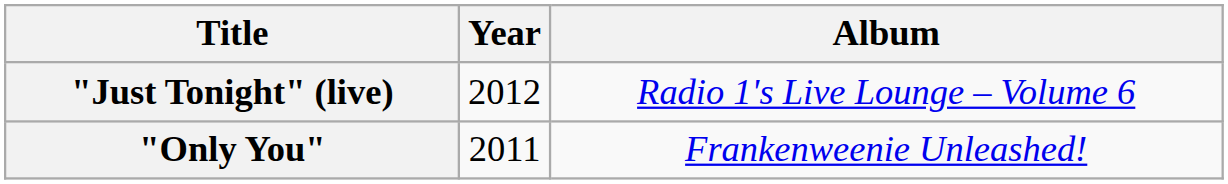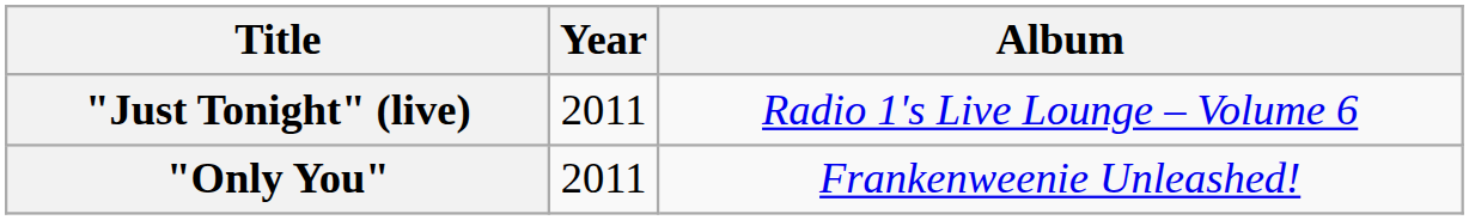 <table class="wikitable plainrowheaders" style="text-align:center">
 <tr>
 <th scope="col" style="width:12em;">Title</th>
 <th scope="col">Year</th>
 <th scope="col" style="width:18em;">Album</th>
 </tr>
 <tr>
 <th scope="row">"Just Tonight" (live)</th>
-<td>2012</td>
+<td>2011</td>
 <td><em><a href='#'>Radio 1's Live Lounge – Volume 6</a></em></td>
 </tr>
 <tr>
 <th scope="row">"Only You"</th>
 <td>2011</td>
 <td><em><a href='#'>Frankenweenie Unleashed!</a></em><br></td>
 </tr>
 </table>
